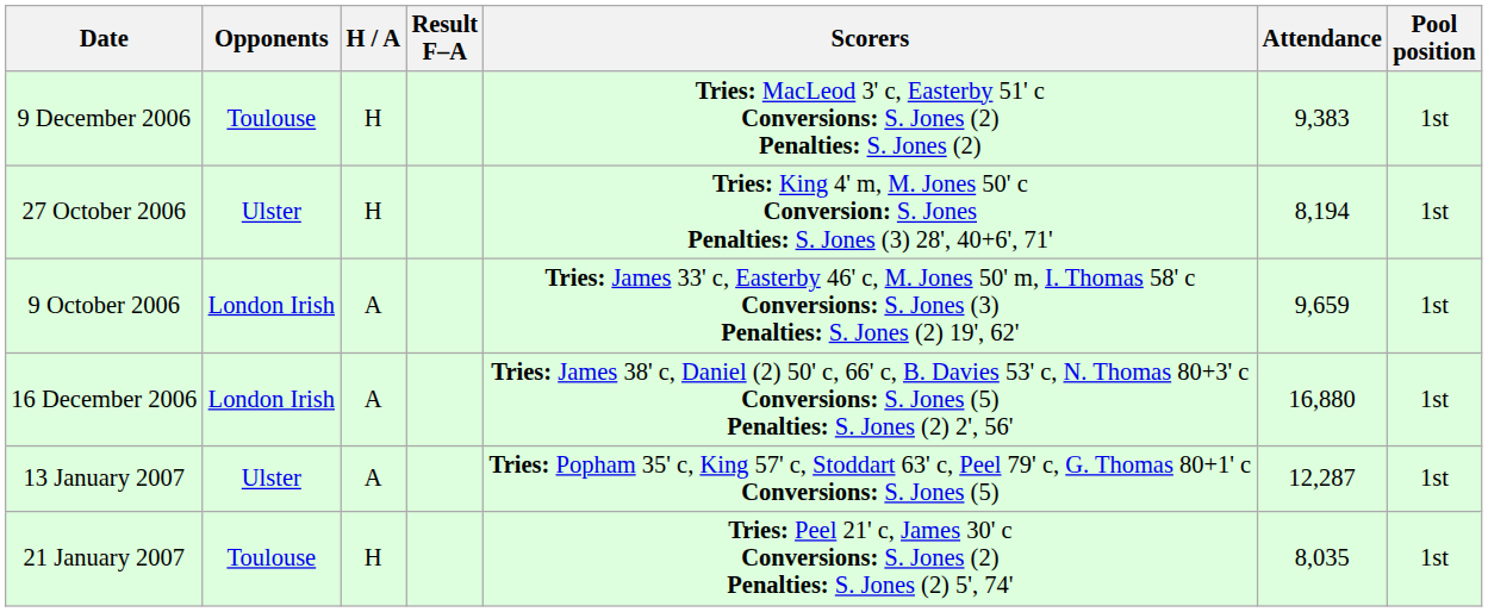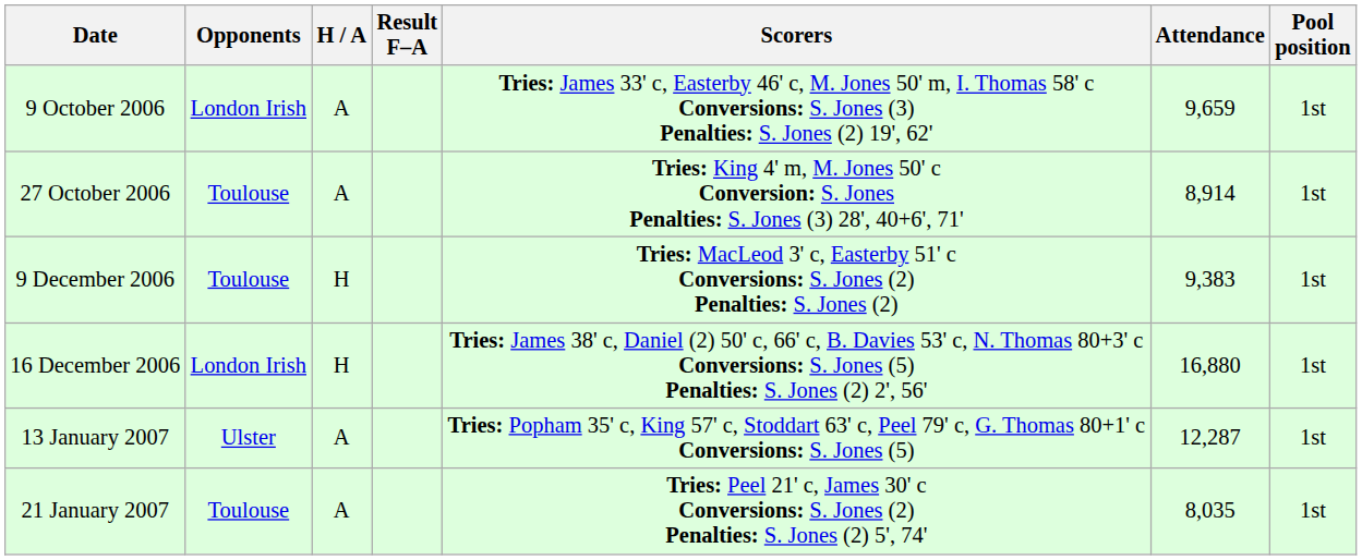 <table class="wikitable" style="text-align:center">
 <tr>
 <th>Date</th>
 <th>Opponents</th>
 <th>H / A</th>
 <th>Result<br>F–A</th>
 <th>Scorers</th>
 <th>Attendance</th>
 <th>Pool<br>position</th>
 </tr>
 <tr style="background:#ddffdd">
+<td>9 October 2006</td>
+<td><a href='#'>London Irish</a></td>
+<td>A</td>
+<td></td>
+<td><strong>Tries:</strong> <a href='#'>James</a> 33' c, <a href='#'>Easterby</a> 46' c, <a href='#'>M. Jones</a> 50' m, <a href='#'>I. Thomas</a> 58' c<br><strong>Conversions:</strong> <a href='#'>S. Jones</a> (3)<br><strong>Penalties:</strong> <a href='#'>S. Jones</a> (2) 19', 62'</td>
+<td>9,659</td>
+<td>1st</td>
+</tr>
+<tr style="background:#ddffdd">
+<td>27 October 2006</td>
+<td><a href='#'>Toulouse</a></td>
+<td>A</td>
+<td></td>
+<td><strong>Tries:</strong> <a href='#'>King</a> 4' m, <a href='#'>M. Jones</a> 50' c<br><strong>Conversion:</strong> <a href='#'>S. Jones</a><br><strong>Penalties:</strong> <a href='#'>S. Jones</a> (3) 28', 40+6', 71'</td>
+<td>8,914</td>
+<td>1st</td>
+</tr>
+<tr style="background:#ddffdd">
 <td>9 December 2006</td>
 <td><a href='#'>Toulouse</a></td>
 <td>H</td>
 <td></td>
 <td><strong>Tries:</strong> <a href='#'>MacLeod</a> 3' c, <a href='#'>Easterby</a> 51' c<br><strong>Conversions:</strong> <a href='#'>S. Jones</a> (2)<br><strong>Penalties:</strong> <a href='#'>S. Jones</a> (2)</td>
 <td>9,383</td>
 <td>1st</td>
 </tr>
 <tr style="background:#ddffdd">
-<td>27 October 2006</td>
-<td><a href='#'>Ulster</a></td>
-<td>H</td>
-<td></td>
-<td><strong>Tries:</strong> <a href='#'>King</a> 4' m, <a href='#'>M. Jones</a> 50' c<br><strong>Conversion:</strong> <a href='#'>S. Jones</a><br><strong>Penalties:</strong> <a href='#'>S. Jones</a> (3) 28', 40+6', 71'</td>
-<td>8,194</td>
-<td>1st</td>
-</tr>
-<tr style="background:#ddffdd">
-<td>9 October 2006</td>
-<td><a href='#'>London Irish</a></td>
-<td>A</td>
-<td></td>
-<td><strong>Tries:</strong> <a href='#'>James</a> 33' c, <a href='#'>Easterby</a> 46' c, <a href='#'>M. Jones</a> 50' m, <a href='#'>I. Thomas</a> 58' c<br><strong>Conversions:</strong> <a href='#'>S. Jones</a> (3)<br><strong>Penalties:</strong> <a href='#'>S. Jones</a> (2) 19', 62'</td>
-<td>9,659</td>
-<td>1st</td>
-</tr>
-<tr style="background:#ddffdd">
 <td>16 December 2006</td>
 <td><a href='#'>London Irish</a></td>
-<td>A</td>
+<td>H</td>
 <td></td>
 <td><strong>Tries:</strong> <a href='#'>James</a> 38' c, <a href='#'>Daniel</a> (2) 50' c, 66' c, <a href='#'>B. Davies</a> 53' c, <a href='#'>N. Thomas</a> 80+3' c<br><strong>Conversions:</strong> <a href='#'>S. Jones</a> (5)<br><strong>Penalties:</strong> <a href='#'>S. Jones</a> (2) 2', 56'</td>
 <td>16,880</td>
 <td>1st</td>
 </tr>
 <tr style="background:#ddffdd">
 <td>13 January 2007</td>
 <td><a href='#'>Ulster</a></td>
 <td>A</td>
 <td></td>
 <td><strong>Tries:</strong> <a href='#'>Popham</a> 35' c, <a href='#'>King</a> 57' c, <a href='#'>Stoddart</a> 63' c, <a href='#'>Peel</a> 79' c, <a href='#'>G. Thomas</a> 80+1' c<br><strong>Conversions:</strong> <a href='#'>S. Jones</a> (5)</td>
 <td>12,287</td>
 <td>1st</td>
 </tr>
 <tr style="background:#ddffdd">
 <td>21 January 2007</td>
 <td><a href='#'>Toulouse</a></td>
-<td>H</td>
+<td>A</td>
 <td></td>
 <td><strong>Tries:</strong> <a href='#'>Peel</a> 21' c, <a href='#'>James</a> 30' c<br><strong>Conversions:</strong> <a href='#'>S. Jones</a> (2)<br><strong>Penalties:</strong> <a href='#'>S. Jones</a> (2) 5', 74'</td>
 <td>8,035</td>
 <td>1st</td>
 </tr>
 </table>
